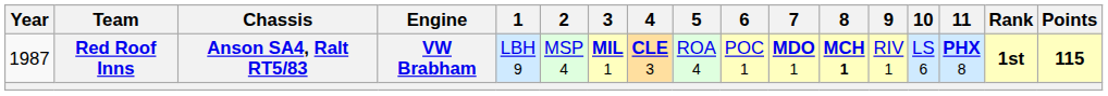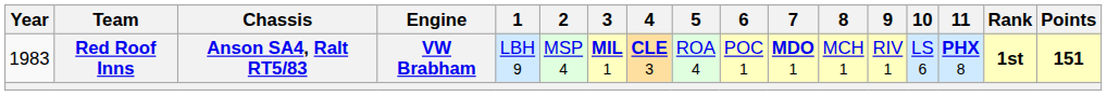 <table class="wikitable" style="text-align:center; font-size:90%">
 <tr>
 <th>Year</th>
 <th>Team</th>
 <th>Chassis</th>
 <th>Engine</th>
 <th>1</th>
 <th>2</th>
 <th>3</th>
 <th>4</th>
 <th>5</th>
 <th>6</th>
 <th>7</th>
 <th>8</th>
 <th>9</th>
 <th>10</th>
 <th>11</th>
 <th>Rank</th>
 <th>Points</th>
 </tr>
 <tr>
-<td>1987</td>
+<td>1983</td>
 <th><a href='#'>Red Roof Inns</a></th>
 <th><a href='#'>Anson SA4</a>, <a href='#'>Ralt RT5/83</a></th>
 <th><a href='#'>VW</a> <a href='#'>Brabham</a></th>
 <td style="background:#CFEAFF;"><a href='#'>LBH</a><br><small>9</small></td>
 <td style="background:#DFFFDF;"><a href='#'>MSP</a><br><small>4</small></td>
 <td style="background:#FFFFBF;"><strong><a href='#'>MIL</a></strong><br><small>1</small></td>
 <td style="background:#FFDF9F;"><strong><a href='#'>CLE</a></strong><br><small>3</small></td>
 <td style="background:#DFFFDF;"><a href='#'>ROA</a><br><small>4</small></td>
 <td style="background:#FFFFBF;"><a href='#'>POC</a><br><small>1</small></td>
 <td style="background:#FFFFBF;"><strong><a href='#'>MDO</a></strong><br><small>1</small></td>
-<td style="background:#FFFFBF;"><strong><a href='#'>MCH</a><br><small>1</small></strong></td>
+<td style="background:#FFFFBF;"><a href='#'>MCH</a><br><small>1</small></td>
 <td style="background:#FFFFBF;"><a href='#'>RIV</a><br><small>1</small></td>
 <td style="background:#CFEAFF;"><a href='#'>LS</a><br><small>6</small></td>
 <td style="background:#CFEAFF;"><strong><a href='#'>PHX</a></strong><br><small>8</small></td>
 <td style="background:#FFFFBF;"><strong>1st</strong></td>
-<td style="background:#FFFFBF;"><strong>115</strong></td>
+<td style="background:#FFFFBF;"><strong>151</strong></td>
 </tr>
 <tr>
 <th colspan="17"></th>
 </tr>
 </table>
